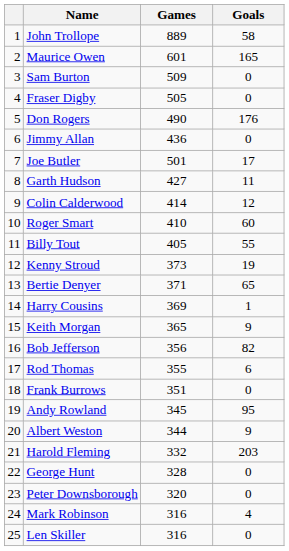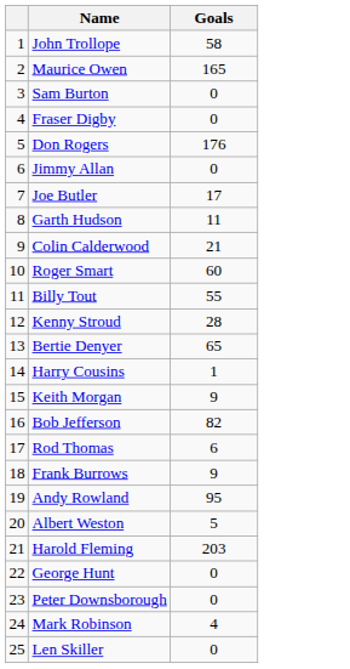 <table class="wikitable" style="text-align: center;">
 <tr>
 <th></th>
 <th>Name</th>
-<th style="width: 5em;">Games</th>
 <th style="width: 5em;">Goals</th>
 </tr>
 <tr>
 <td style="text-align:right;">1</td>
 <td style="text-align:left;"><a href='#'>John Trollope</a></td>
-<td>889</td>
 <td>58</td>
 </tr>
 <tr>
 <td style="text-align:right;">2</td>
 <td style="text-align:left;"><a href='#'>Maurice Owen</a></td>
-<td>601</td>
 <td>165</td>
 </tr>
 <tr>
 <td style="text-align:right;">3</td>
 <td style="text-align:left;"><a href='#'>Sam Burton</a></td>
-<td>509</td>
 <td>0</td>
 </tr>
 <tr>
 <td style="text-align:right;">4</td>
 <td style="text-align:left;"><a href='#'>Fraser Digby</a></td>
-<td>505</td>
 <td>0</td>
 </tr>
 <tr>
 <td style="text-align:right;">5</td>
 <td style="text-align:left;"><a href='#'>Don Rogers</a></td>
-<td>490</td>
 <td>176</td>
 </tr>
 <tr>
 <td style="text-align:right;">6</td>
 <td style="text-align:left;"><a href='#'>Jimmy Allan</a></td>
-<td>436</td>
 <td>0</td>
 </tr>
 <tr>
 <td style="text-align:right;">7</td>
 <td style="text-align:left;"><a href='#'>Joe Butler</a></td>
-<td>501</td>
 <td>17</td>
 </tr>
 <tr>
 <td style="text-align:right;">8</td>
 <td style="text-align:left;"><a href='#'>Garth Hudson</a></td>
-<td>427</td>
 <td>11</td>
 </tr>
 <tr>
 <td style="text-align:right;">9</td>
 <td style="text-align:left;"><a href='#'>Colin Calderwood</a></td>
-<td>414</td>
-<td>12</td>
+<td>21</td>
 </tr>
 <tr>
 <td style="text-align:right;">10</td>
 <td style="text-align:left;"><a href='#'>Roger Smart</a></td>
-<td>410</td>
 <td>60</td>
 </tr>
 <tr>
 <td style="text-align:right;">11</td>
 <td style="text-align:left;"><a href='#'>Billy Tout</a></td>
-<td>405</td>
 <td>55</td>
 </tr>
 <tr>
 <td style="text-align:right;">12</td>
 <td style="text-align:left;"><a href='#'>Kenny Stroud</a></td>
-<td>373</td>
-<td>19</td>
+<td>28</td>
 </tr>
 <tr>
 <td style="text-align:right;">13</td>
 <td style="text-align:left;"><a href='#'>Bertie Denyer</a></td>
-<td>371</td>
 <td>65</td>
 </tr>
 <tr>
 <td style="text-align:right;">14</td>
 <td style="text-align:left;"><a href='#'>Harry Cousins</a></td>
-<td>369</td>
 <td>1</td>
 </tr>
 <tr>
 <td style="text-align:right;">15</td>
 <td style="text-align:left;"><a href='#'>Keith Morgan</a></td>
-<td>365</td>
 <td>9</td>
 </tr>
 <tr>
 <td style="text-align:right;">16</td>
 <td style="text-align:left;"><a href='#'>Bob Jefferson</a></td>
-<td>356</td>
 <td>82</td>
 </tr>
 <tr>
 <td style="text-align:right;">17</td>
 <td style="text-align:left;"><a href='#'>Rod Thomas</a></td>
-<td>355</td>
 <td>6</td>
 </tr>
 <tr>
 <td style="text-align:right;">18</td>
 <td style="text-align:left;"><a href='#'>Frank Burrows</a></td>
-<td>351</td>
-<td>0</td>
+<td>9</td>
 </tr>
 <tr>
 <td style="text-align:right;">19</td>
 <td style="text-align:left;"><a href='#'>Andy Rowland</a></td>
-<td>345</td>
 <td>95</td>
 </tr>
 <tr>
 <td style="text-align:right;">20</td>
 <td style="text-align:left;"><a href='#'>Albert Weston</a></td>
-<td>344</td>
-<td>9</td>
+<td>5</td>
 </tr>
 <tr>
 <td style="text-align:right;">21</td>
 <td style="text-align:left;"><a href='#'>Harold Fleming</a></td>
-<td>332</td>
 <td>203</td>
 </tr>
 <tr>
 <td style="text-align:right;">22</td>
 <td style="text-align:left;"><a href='#'>George Hunt</a></td>
-<td>328</td>
 <td>0</td>
 </tr>
 <tr>
 <td style="text-align:right;">23</td>
 <td style="text-align:left;"><a href='#'>Peter Downsborough</a></td>
-<td>320</td>
 <td>0</td>
 </tr>
 <tr>
 <td style="text-align:right;">24</td>
 <td style="text-align:left;"><a href='#'>Mark Robinson</a></td>
-<td>316</td>
 <td>4</td>
 </tr>
 <tr>
 <td style="text-align:right;">25</td>
 <td style="text-align:left;"><a href='#'>Len Skiller</a></td>
-<td>316</td>
 <td>0</td>
 </tr>
 </table>
